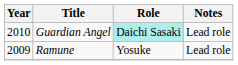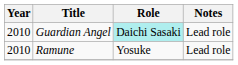 <table class="wikitable sortable">
 <tr>
 <th>Year</th>
 <th>Title</th>
 <th>Role</th>
 <th class="unsortable">Notes</th>
 </tr>
 <tr>
 <td>2010</td>
 <td><em>Guardian Angel</em></td>
 <td style="background: paleturquoise;">Daichi Sasaki</td>
 <td>Lead role</td>
 </tr>
 <tr>
-<td>2009</td>
+<td>2010</td>
 <td><em>Ramune</em></td>
 <td>Yosuke</td>
 <td>Lead role</td>
 </tr>
 <tr>
 </tr>
 </table>
